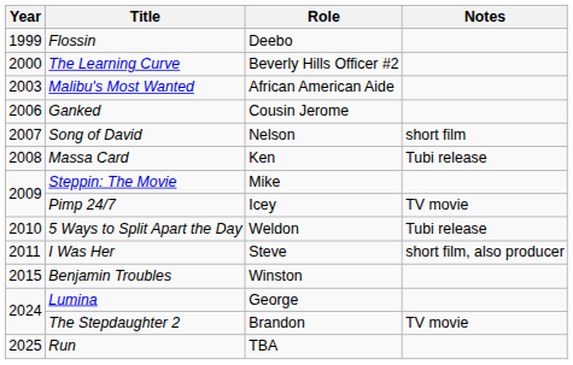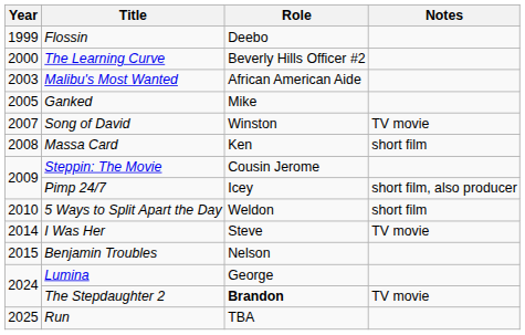 <table class="wikitable">
 <tr>
 <th>Year</th>
 <th>Title</th>
 <th>Role</th>
 <th>Notes</th>
 </tr>
 <tr>
 <td>1999</td>
 <td><em>Flossin</em></td>
 <td>Deebo</td>
 <td></td>
 </tr>
 <tr>
 <td>2000</td>
 <td><em><a href='#'>The Learning Curve</a></em></td>
 <td>Beverly Hills Officer #2</td>
 <td></td>
 </tr>
 <tr>
 <td>2003</td>
 <td><em><a href='#'>Malibu's Most Wanted</a></em></td>
 <td>African American Aide</td>
 <td></td>
 </tr>
 <tr>
-<td>2006</td>
+<td>2005</td>
 <td><em>Ganked</em></td>
-<td>Cousin Jerome</td>
+<td>Mike</td>
 <td></td>
 </tr>
 <tr>
 <td>2007</td>
 <td><em>Song of David</em></td>
-<td>Nelson</td>
-<td>short film</td>
+<td>Winston</td>
+<td>TV movie</td>
 </tr>
 <tr>
 <td>2008</td>
 <td><em>Massa Card</em></td>
 <td>Ken</td>
-<td>Tubi release</td>
+<td>short film</td>
 </tr>
 <tr>
 <td rowspan="2">2009</td>
 <td><em><a href='#'>Steppin: The Movie</a></em></td>
-<td>Mike</td>
+<td>Cousin Jerome</td>
 <td></td>
 </tr>
 <tr>
 <td><em>Pimp 24/7</em></td>
 <td>Icey</td>
-<td>TV movie</td>
+<td>short film, also producer</td>
 </tr>
 <tr>
 <td>2010</td>
 <td><em>5 Ways to Split Apart the Day</em></td>
 <td>Weldon</td>
-<td>Tubi release</td>
+<td>short film</td>
 </tr>
 <tr>
-<td>2011</td>
+<td>2014</td>
 <td><em>I Was Her</em></td>
 <td>Steve</td>
-<td>short film, also producer</td>
+<td>TV movie</td>
 </tr>
 <tr>
 <td>2015</td>
 <td><em>Benjamin Troubles</em></td>
-<td>Winston</td>
+<td>Nelson</td>
 <td></td>
 </tr>
 <tr>
 <td rowspan="2">2024</td>
 <td><em><a href='#'>Lumina</a></em></td>
 <td>George</td>
 <td></td>
 </tr>
 <tr>
 <td><em>The Stepdaughter 2</em></td>
-<td>Brandon</td>
+<td><strong>Brandon</strong></td>
 <td>TV movie</td>
 </tr>
 <tr>
 <td>2025</td>
 <td><em>Run</em></td>
 <td>TBA</td>
 <td></td>
 </tr>
 </table>
